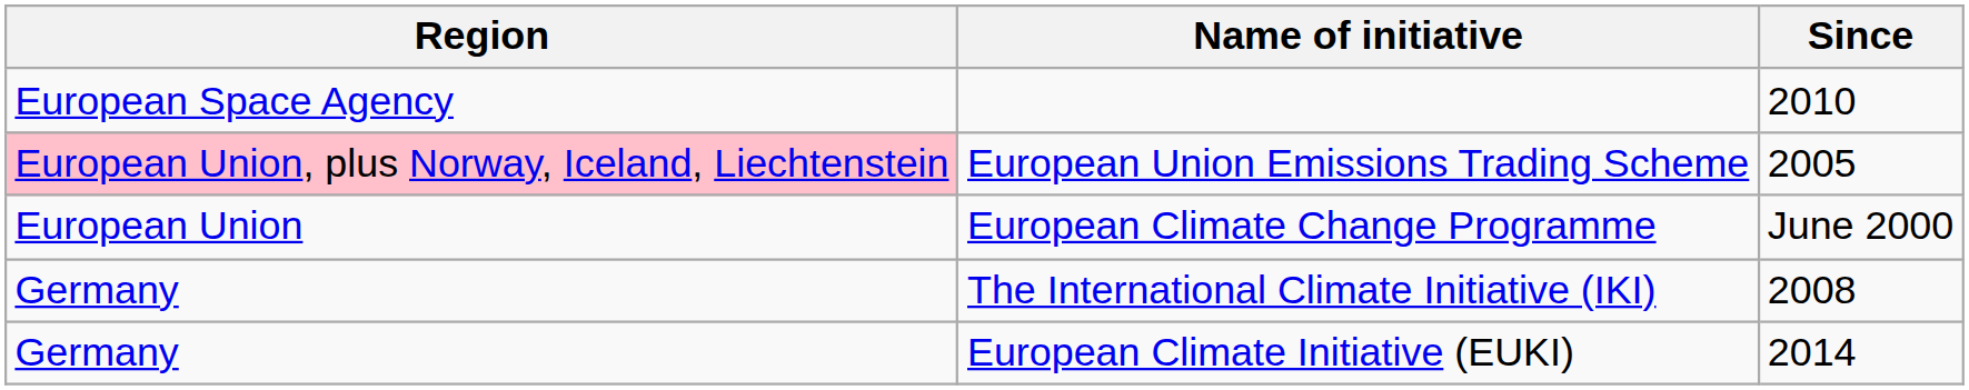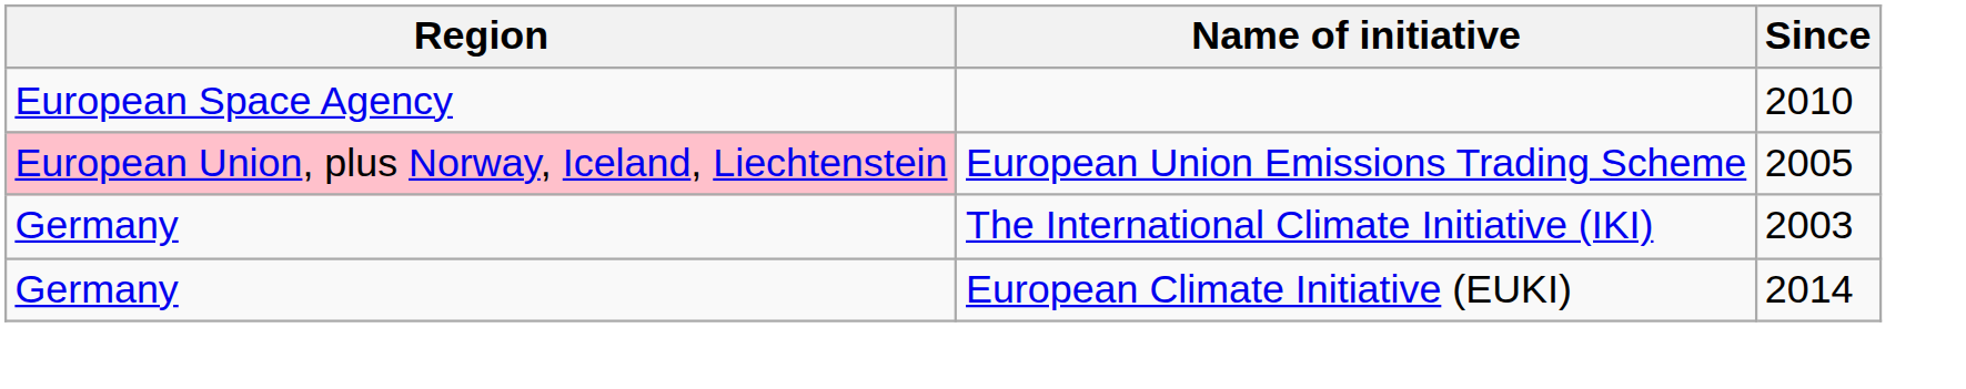 <table class="wikitable">
 <tr>
 <th>Region</th>
 <th>Name of initiative</th>
 <th>Since</th>
 </tr>
 <tr>
 <td><a href='#'>European Space Agency</a></td>
 <td></td>
 <td>2010</td>
 </tr>
 <tr>
 <td style="background: pink;"><a href='#'>European Union</a>, plus <a href='#'>Norway</a>, <a href='#'>Iceland</a>, <a href='#'>Liechtenstein</a></td>
 <td><a href='#'>European Union Emissions Trading Scheme</a></td>
 <td>2005</td>
 </tr>
 <tr>
-<td><a href='#'>European Union</a></td>
-<td><a href='#'>European Climate Change Programme</a></td>
-<td>June 2000</td>
-</tr>
-<tr>
 <td><a href='#'>Germany</a></td>
 <td><a href='#'>The International Climate Initiative (IKI)</a></td>
-<td>2008</td>
+<td>2003</td>
 </tr>
 <tr>
 <td><a href='#'>Germany</a></td>
 <td><a href='#'>European Climate Initiative</a> (EUKI)</td>
 <td>2014</td>
 </tr>
 </table>
